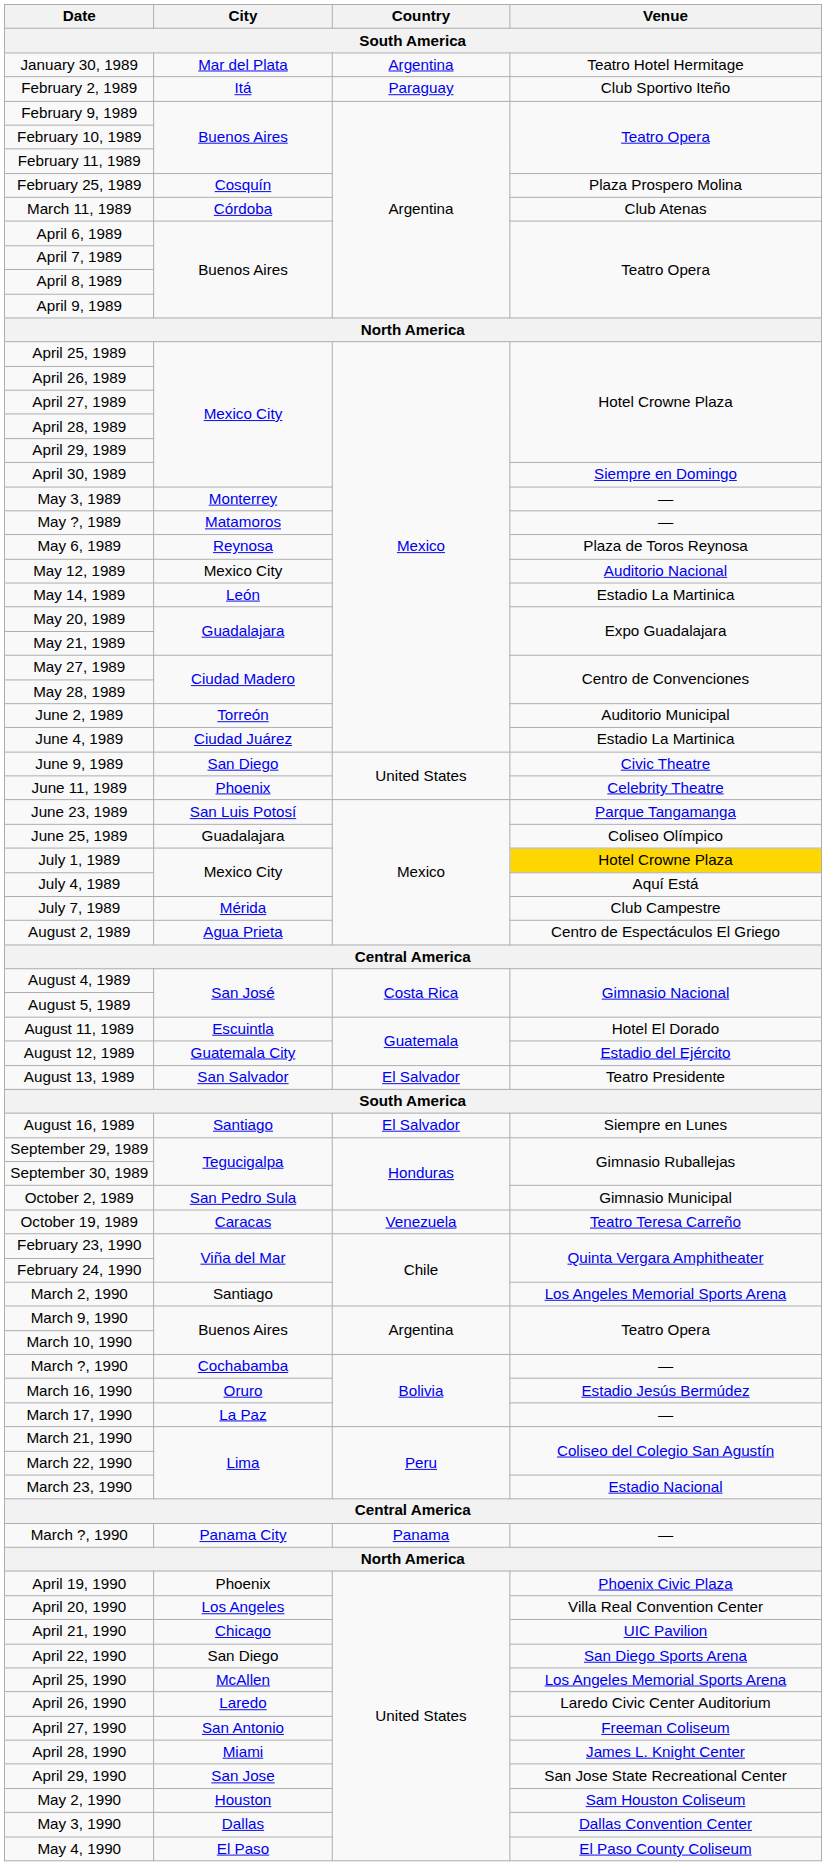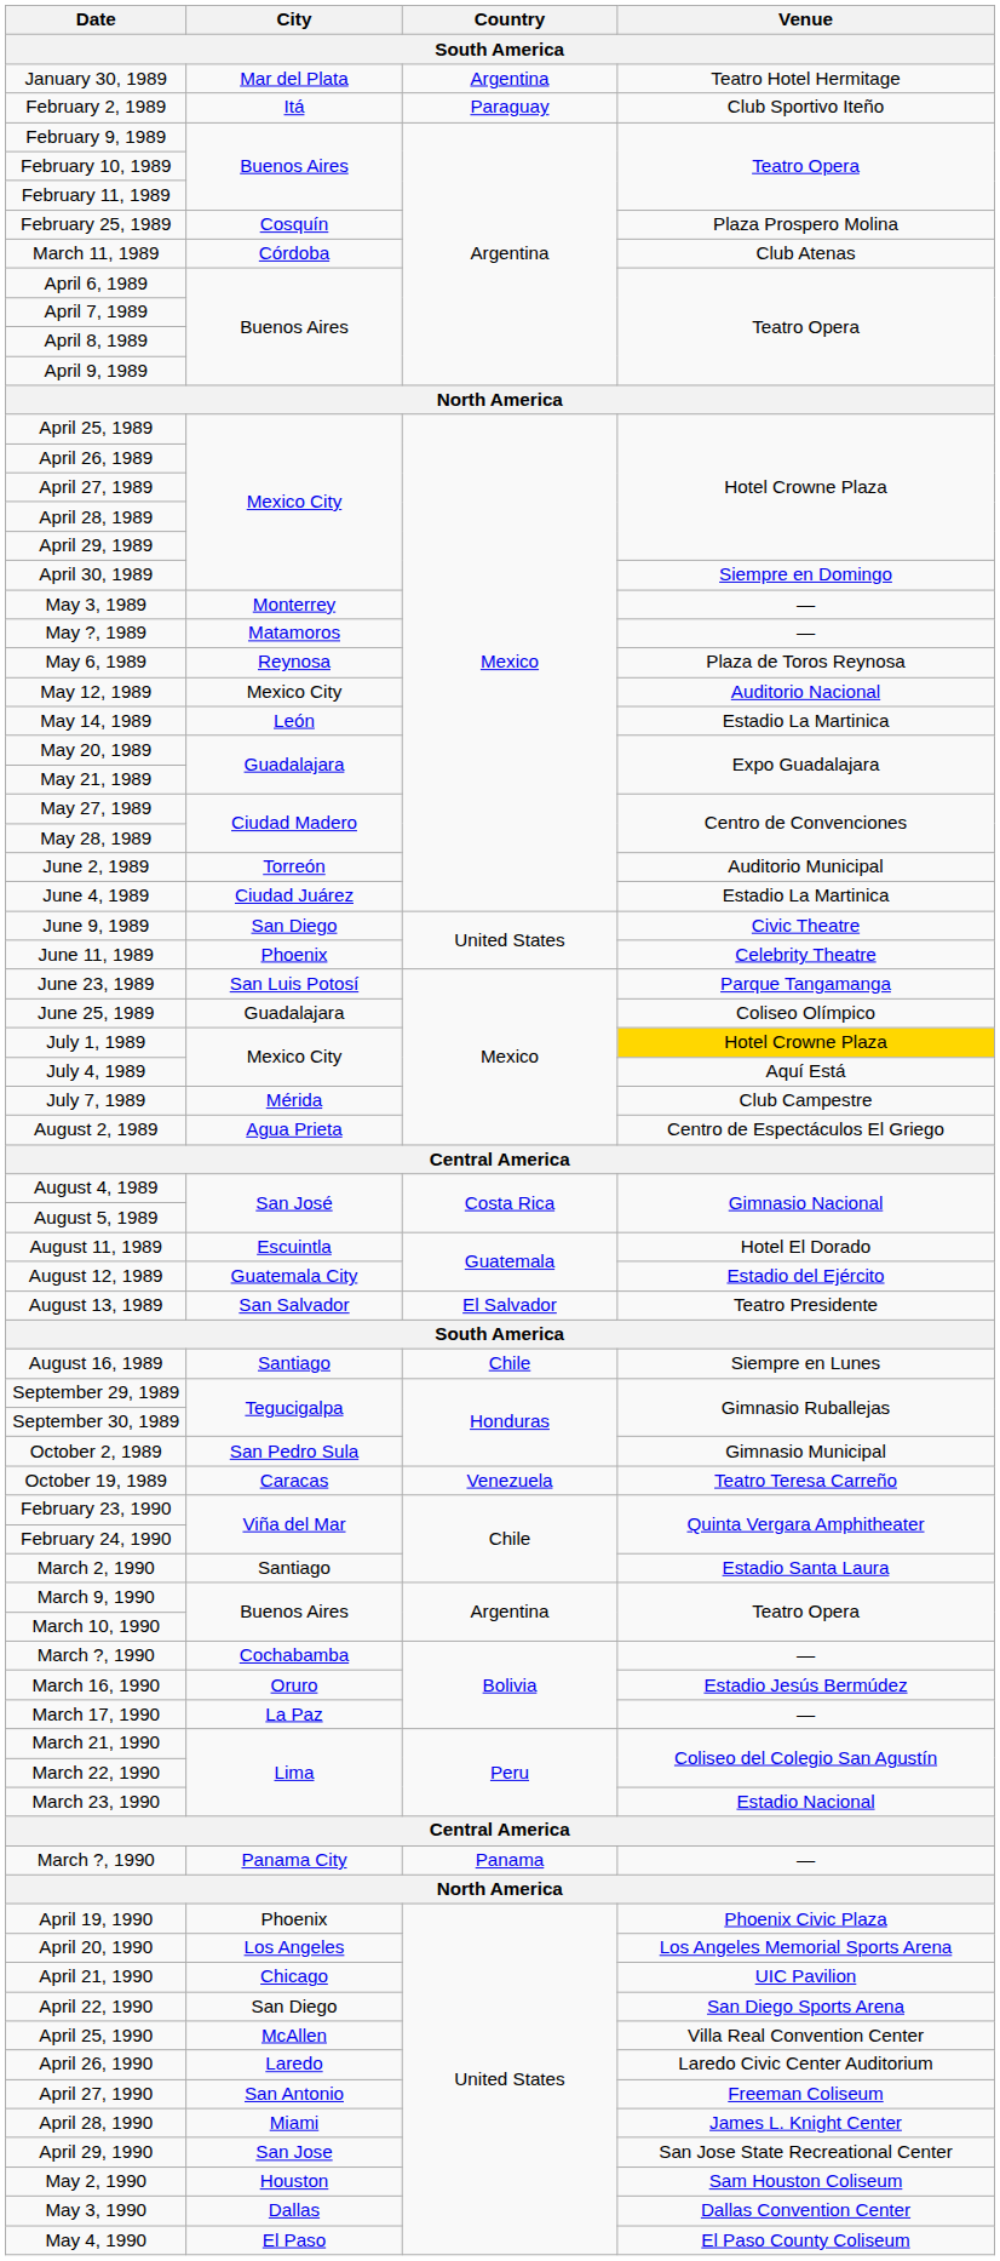 <table class="wikitable plainrowheaders" style="text-align:center;">
 <tr>
 <th width="150">Date</th>
 <th width="180">City</th>
 <th width="180">Country</th>
 <th width="320">Venue</th>
 </tr>
 <tr>
 <th colspan="5">South America</th>
 </tr>
 <tr>
 <td>January 30, 1989</td>
 <td><a href='#'>Mar del Plata</a></td>
 <td><a href='#'>Argentina</a></td>
 <td>Teatro Hotel Hermitage</td>
 </tr>
 <tr>
 <td>February 2, 1989</td>
 <td><a href='#'>Itá</a></td>
 <td><a href='#'>Paraguay</a></td>
 <td>Club Sportivo Iteño</td>
 </tr>
 <tr>
 <td>February 9, 1989</td>
 <td rowspan="3"><a href='#'>Buenos Aires</a></td>
 <td rowspan="9">Argentina</td>
 <td rowspan="3"><a href='#'>Teatro Opera</a></td>
 </tr>
 <tr>
 <td>February 10, 1989</td>
 </tr>
 <tr>
 <td>February 11, 1989</td>
 </tr>
 <tr>
 <td>February 25, 1989</td>
 <td><a href='#'>Cosquín</a></td>
 <td>Plaza Prospero Molina</td>
 </tr>
 <tr>
 <td>March 11, 1989</td>
 <td><a href='#'>Córdoba</a></td>
 <td>Club Atenas</td>
 </tr>
 <tr>
 <td>April 6, 1989</td>
 <td rowspan="4">Buenos Aires</td>
 <td rowspan="4">Teatro Opera</td>
 </tr>
 <tr>
 <td>April 7, 1989</td>
 </tr>
 <tr>
 <td>April 8, 1989</td>
 </tr>
 <tr>
 <td>April 9, 1989</td>
 </tr>
 <tr>
 <th colspan="5">North America</th>
 </tr>
 <tr>
 <td>April 25, 1989</td>
 <td rowspan="6"><a href='#'>Mexico City</a></td>
 <td rowspan="17"><a href='#'>Mexico</a></td>
 <td rowspan="5">Hotel Crowne Plaza</td>
 </tr>
 <tr>
 <td>April 26, 1989</td>
 </tr>
 <tr>
 <td>April 27, 1989</td>
 </tr>
 <tr>
 <td>April 28, 1989</td>
 </tr>
 <tr>
 <td>April 29, 1989</td>
 </tr>
 <tr>
 <td>April 30, 1989</td>
 <td><a href='#'>Siempre en Domingo</a></td>
 </tr>
 <tr>
 <td>May 3, 1989</td>
 <td><a href='#'>Monterrey</a></td>
 <td>—</td>
 </tr>
 <tr>
 <td>May ?, 1989</td>
 <td><a href='#'>Matamoros</a></td>
 <td>—</td>
 </tr>
 <tr>
 <td>May 6, 1989</td>
 <td><a href='#'>Reynosa</a></td>
 <td>Plaza de Toros Reynosa</td>
 </tr>
 <tr>
 <td>May 12, 1989</td>
 <td>Mexico City</td>
 <td><a href='#'>Auditorio Nacional</a></td>
 </tr>
 <tr>
 <td>May 14, 1989</td>
 <td><a href='#'>León</a></td>
 <td>Estadio La Martinica</td>
 </tr>
 <tr>
 <td>May 20, 1989</td>
 <td rowspan="2"><a href='#'>Guadalajara</a></td>
 <td rowspan="2">Expo Guadalajara</td>
 </tr>
 <tr>
 <td>May 21, 1989</td>
 </tr>
 <tr>
 <td>May 27, 1989</td>
 <td rowspan="2"><a href='#'>Ciudad Madero</a></td>
 <td rowspan="2">Centro de Convenciones</td>
 </tr>
 <tr>
 <td>May 28, 1989</td>
 </tr>
 <tr>
 <td>June 2, 1989</td>
 <td><a href='#'>Torreón</a></td>
 <td>Auditorio Municipal</td>
 </tr>
 <tr>
 <td>June 4, 1989</td>
 <td><a href='#'>Ciudad Juárez</a></td>
 <td>Estadio La Martinica</td>
 </tr>
 <tr>
 <td>June 9, 1989</td>
 <td><a href='#'>San Diego</a></td>
 <td rowspan="2">United States</td>
 <td><a href='#'>Civic Theatre</a></td>
 </tr>
 <tr>
 <td>June 11, 1989</td>
 <td><a href='#'>Phoenix</a></td>
 <td><a href='#'>Celebrity Theatre</a></td>
 </tr>
 <tr>
 <td>June 23, 1989</td>
 <td><a href='#'>San Luis Potosí</a></td>
 <td rowspan="6">Mexico</td>
 <td><a href='#'>Parque Tangamanga</a></td>
 </tr>
 <tr>
 <td>June 25, 1989</td>
 <td>Guadalajara</td>
 <td>Coliseo Olímpico</td>
 </tr>
 <tr>
 <td>July 1, 1989</td>
 <td rowspan="2">Mexico City</td>
 <td style="background: gold;">Hotel Crowne Plaza</td>
 </tr>
 <tr>
 <td>July 4, 1989</td>
 <td>Aquí Está</td>
 </tr>
 <tr>
 <td>July 7, 1989</td>
 <td><a href='#'>Mérida</a></td>
 <td>Club Campestre</td>
 </tr>
 <tr>
 <td>August 2, 1989</td>
 <td><a href='#'>Agua Prieta</a></td>
 <td>Centro de Espectáculos El Griego</td>
 </tr>
 <tr>
 <th colspan="5">Central America</th>
 </tr>
 <tr>
 <td>August 4, 1989</td>
 <td rowspan="2"><a href='#'>San José</a></td>
 <td rowspan="2"><a href='#'>Costa Rica</a></td>
 <td rowspan="2"><a href='#'>Gimnasio Nacional</a></td>
 </tr>
 <tr>
 <td>August 5, 1989</td>
 </tr>
 <tr>
 <td>August 11, 1989</td>
 <td><a href='#'>Escuintla</a></td>
 <td rowspan="2"><a href='#'>Guatemala</a></td>
 <td>Hotel El Dorado</td>
 </tr>
 <tr>
 <td>August 12, 1989</td>
 <td><a href='#'>Guatemala City</a></td>
 <td><a href='#'>Estadio del Ejército</a></td>
 </tr>
 <tr>
 <td>August 13, 1989</td>
 <td><a href='#'>San Salvador</a></td>
 <td><a href='#'>El Salvador</a></td>
 <td>Teatro Presidente</td>
 </tr>
 <tr>
 <th colspan="5">South America</th>
 </tr>
 <tr>
 <td>August 16, 1989</td>
 <td><a href='#'>Santiago</a></td>
-<td><a href='#'>El Salvador</a></td>
+<td><a href='#'>Chile</a></td>
 <td>Siempre en Lunes</td>
 </tr>
 <tr>
 <td>September 29, 1989</td>
 <td rowspan="2"><a href='#'>Tegucigalpa</a></td>
 <td rowspan="3"><a href='#'>Honduras</a></td>
 <td rowspan="2">Gimnasio Ruballejas</td>
 </tr>
 <tr>
 <td>September 30, 1989</td>
 </tr>
 <tr>
 <td>October 2, 1989</td>
 <td><a href='#'>San Pedro Sula</a></td>
 <td>Gimnasio Municipal</td>
 </tr>
 <tr>
 <td>October 19, 1989</td>
 <td><a href='#'>Caracas</a></td>
 <td><a href='#'>Venezuela</a></td>
 <td><a href='#'>Teatro Teresa Carreño</a></td>
 </tr>
 <tr>
 <td>February 23, 1990</td>
 <td rowspan="2"><a href='#'>Viña del Mar</a></td>
 <td rowspan="3">Chile</td>
 <td rowspan="2"><a href='#'>Quinta Vergara Amphitheater</a></td>
 </tr>
 <tr>
 <td>February 24, 1990</td>
 </tr>
 <tr>
 <td>March 2, 1990</td>
 <td>Santiago</td>
-<td><a href='#'>Los Angeles Memorial Sports Arena</a></td>
+<td><a href='#'>Estadio Santa Laura</a></td>
 </tr>
 <tr>
 <td>March 9, 1990</td>
 <td rowspan="2">Buenos Aires</td>
 <td rowspan="2">Argentina</td>
 <td rowspan="2">Teatro Opera</td>
 </tr>
 <tr>
 <td>March 10, 1990</td>
 </tr>
 <tr>
 <td>March ?, 1990</td>
 <td><a href='#'>Cochabamba</a></td>
 <td rowspan="3"><a href='#'>Bolivia</a></td>
 <td>—</td>
 </tr>
 <tr>
 <td>March 16, 1990</td>
 <td><a href='#'>Oruro</a></td>
 <td><a href='#'>Estadio Jesús Bermúdez</a></td>
 </tr>
 <tr>
 <td>March 17, 1990</td>
 <td><a href='#'>La Paz</a></td>
 <td>—</td>
 </tr>
 <tr>
 <td>March 21, 1990</td>
 <td rowspan="3"><a href='#'>Lima</a></td>
 <td rowspan="3"><a href='#'>Peru</a></td>
 <td rowspan="2"><a href='#'>Coliseo del Colegio San Agustín</a></td>
 </tr>
 <tr>
 <td>March 22, 1990</td>
 </tr>
 <tr>
 <td>March 23, 1990</td>
 <td><a href='#'>Estadio Nacional</a></td>
 </tr>
 <tr>
 <th colspan="5">Central America</th>
 </tr>
 <tr>
 <td>March ?, 1990</td>
 <td><a href='#'>Panama City</a></td>
 <td><a href='#'>Panama</a></td>
 <td>—</td>
 </tr>
 <tr>
 <th colspan="5">North America</th>
 </tr>
 <tr>
 <td>April 19, 1990</td>
 <td>Phoenix</td>
 <td rowspan="12">United States</td>
 <td><a href='#'>Phoenix Civic Plaza</a></td>
 </tr>
 <tr>
 <td>April 20, 1990</td>
 <td><a href='#'>Los Angeles</a></td>
-<td>Villa Real Convention Center</td>
+<td><a href='#'>Los Angeles Memorial Sports Arena</a></td>
 </tr>
 <tr>
 <td>April 21, 1990</td>
 <td><a href='#'>Chicago</a></td>
 <td><a href='#'>UIC Pavilion</a></td>
 </tr>
 <tr>
 <td>April 22, 1990</td>
 <td>San Diego</td>
 <td><a href='#'>San Diego Sports Arena</a></td>
 </tr>
 <tr>
 <td>April 25, 1990</td>
 <td><a href='#'>McAllen</a></td>
-<td><a href='#'>Los Angeles Memorial Sports Arena</a></td>
+<td>Villa Real Convention Center</td>
 </tr>
 <tr>
 <td>April 26, 1990</td>
 <td><a href='#'>Laredo</a></td>
 <td>Laredo Civic Center Auditorium</td>
 </tr>
 <tr>
 <td>April 27, 1990</td>
 <td><a href='#'>San Antonio</a></td>
 <td><a href='#'>Freeman Coliseum</a></td>
 </tr>
 <tr>
 <td>April 28, 1990</td>
 <td><a href='#'>Miami</a></td>
 <td><a href='#'>James L. Knight Center</a></td>
 </tr>
 <tr>
 <td>April 29, 1990</td>
 <td><a href='#'>San Jose</a></td>
 <td>San Jose State Recreational Center</td>
 </tr>
 <tr>
 <td>May 2, 1990</td>
 <td><a href='#'>Houston</a></td>
 <td><a href='#'>Sam Houston Coliseum</a></td>
 </tr>
 <tr>
 <td>May 3, 1990</td>
 <td><a href='#'>Dallas</a></td>
 <td><a href='#'>Dallas Convention Center</a></td>
 </tr>
 <tr>
 <td>May 4, 1990</td>
 <td><a href='#'>El Paso</a></td>
 <td><a href='#'>El Paso County Coliseum</a></td>
 </tr>
 </table>
